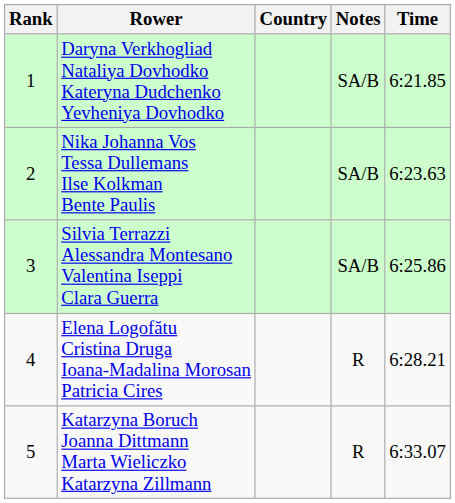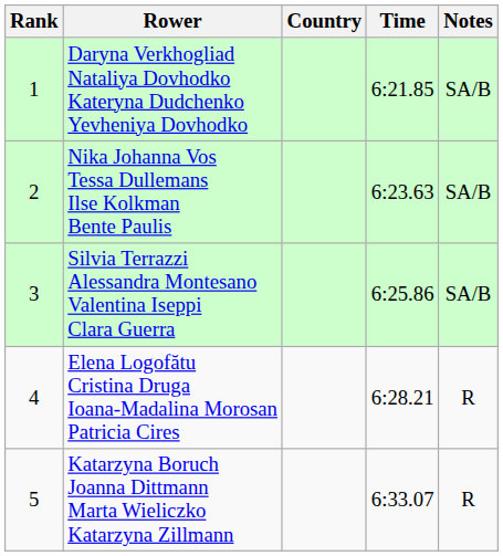 <table class="wikitable" style="text-align:center">
 <tr>
 <th>Rank</th>
 <th>Rower</th>
 <th>Country</th>
+<th>Time</th>
 <th>Notes</th>
-<th>Time</th>
 </tr>
 <tr bgcolor=ccffcc>
 <td>1</td>
 <td align="left"><a href='#'>Daryna Verkhogliad</a><br><a href='#'>Nataliya Dovhodko</a><br><a href='#'>Kateryna Dudchenko</a><br><a href='#'>Yevheniya Dovhodko</a></td>
 <td align="left"></td>
+<td>6:21.85</td>
 <td>SA/B</td>
-<td>6:21.85</td>
 </tr>
 <tr bgcolor=ccffcc>
 <td>2</td>
 <td align="left"><a href='#'>Nika Johanna Vos</a><br><a href='#'>Tessa Dullemans</a><br><a href='#'>Ilse Kolkman</a><br><a href='#'>Bente Paulis</a></td>
 <td align="left"></td>
+<td>6:23.63</td>
 <td>SA/B</td>
-<td>6:23.63</td>
 </tr>
 <tr bgcolor=ccffcc>
 <td>3</td>
 <td align="left"><a href='#'>Silvia Terrazzi</a><br><a href='#'>Alessandra Montesano</a><br><a href='#'>Valentina Iseppi</a><br><a href='#'>Clara Guerra</a></td>
 <td align="left"></td>
+<td>6:25.86</td>
 <td>SA/B</td>
-<td>6:25.86</td>
 </tr>
 <tr>
 <td>4</td>
 <td align="left"><a href='#'>Elena Logofătu</a><br><a href='#'>Cristina Druga</a><br><a href='#'>Ioana-Madalina Morosan</a><br><a href='#'>Patricia Cires</a></td>
 <td align="left"></td>
+<td>6:28.21</td>
 <td>R</td>
-<td>6:28.21</td>
 </tr>
 <tr>
 <td>5</td>
 <td align="left"><a href='#'>Katarzyna Boruch</a><br><a href='#'>Joanna Dittmann</a><br><a href='#'>Marta Wieliczko</a><br><a href='#'>Katarzyna Zillmann</a></td>
 <td align="left"></td>
+<td>6:33.07</td>
 <td>R</td>
-<td>6:33.07</td>
 </tr>
 </table>
